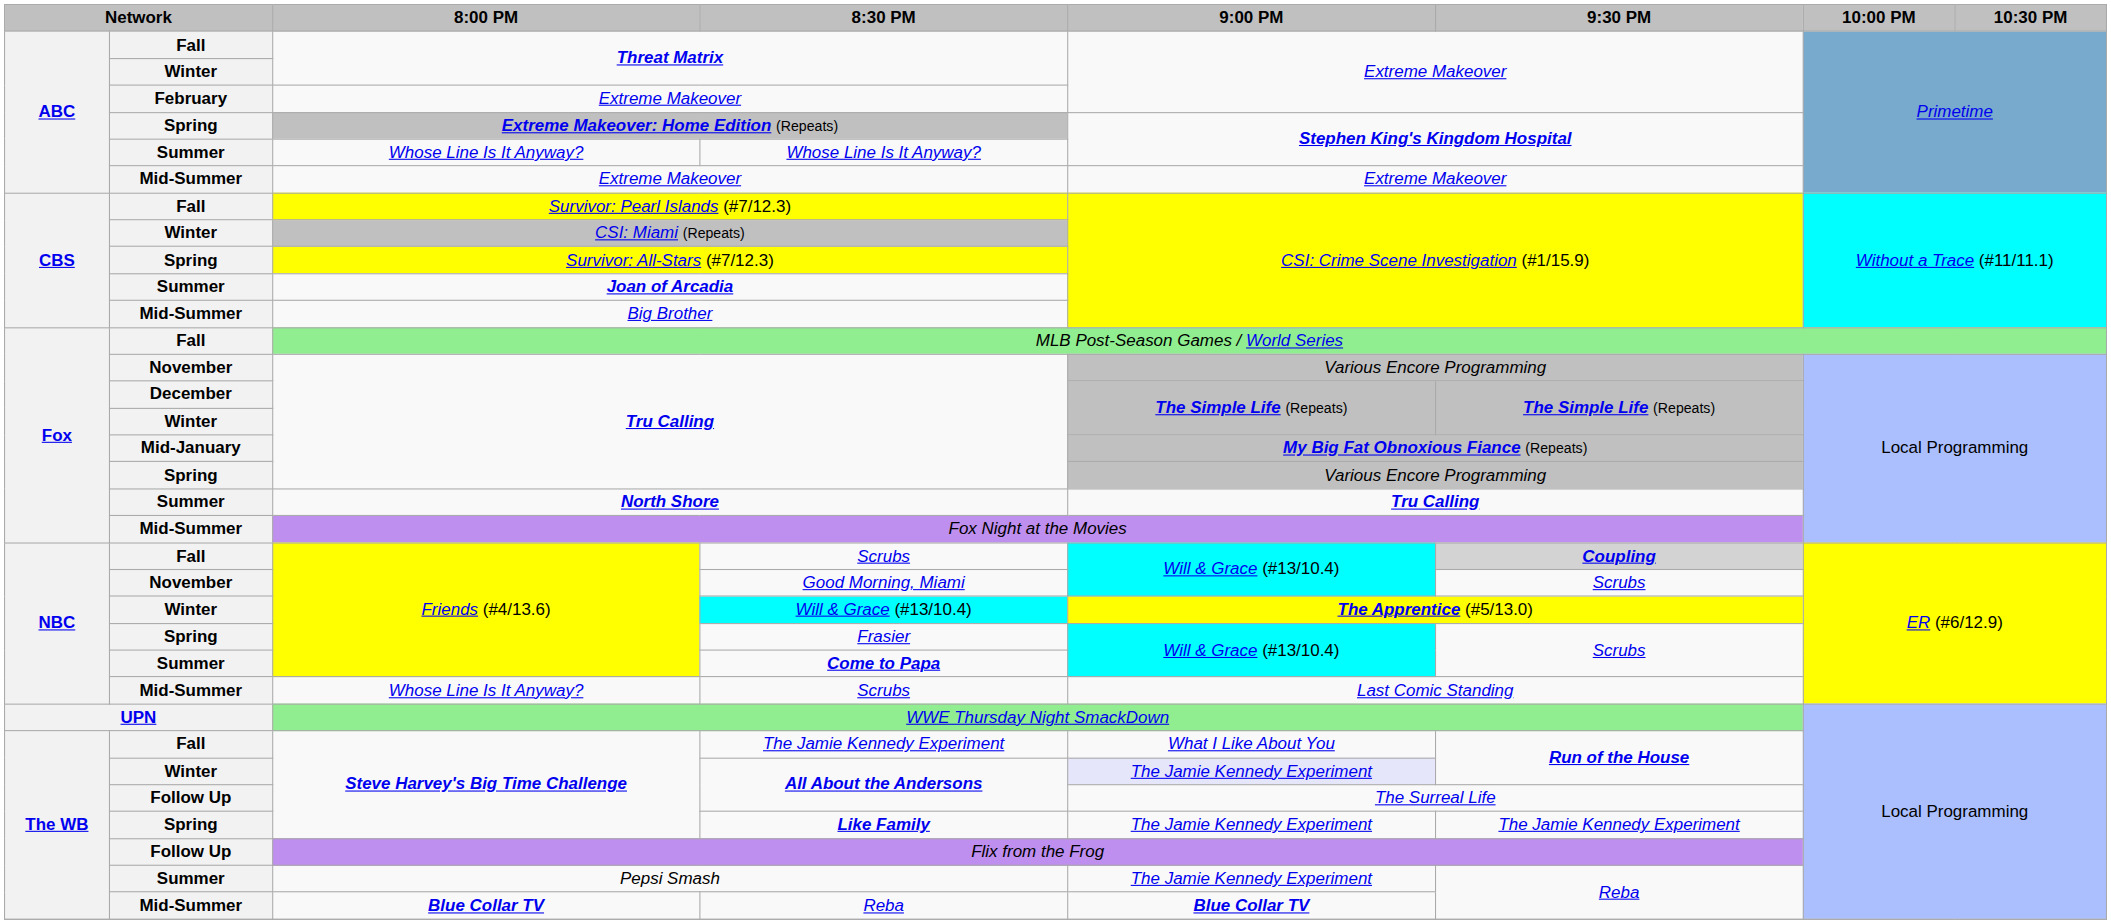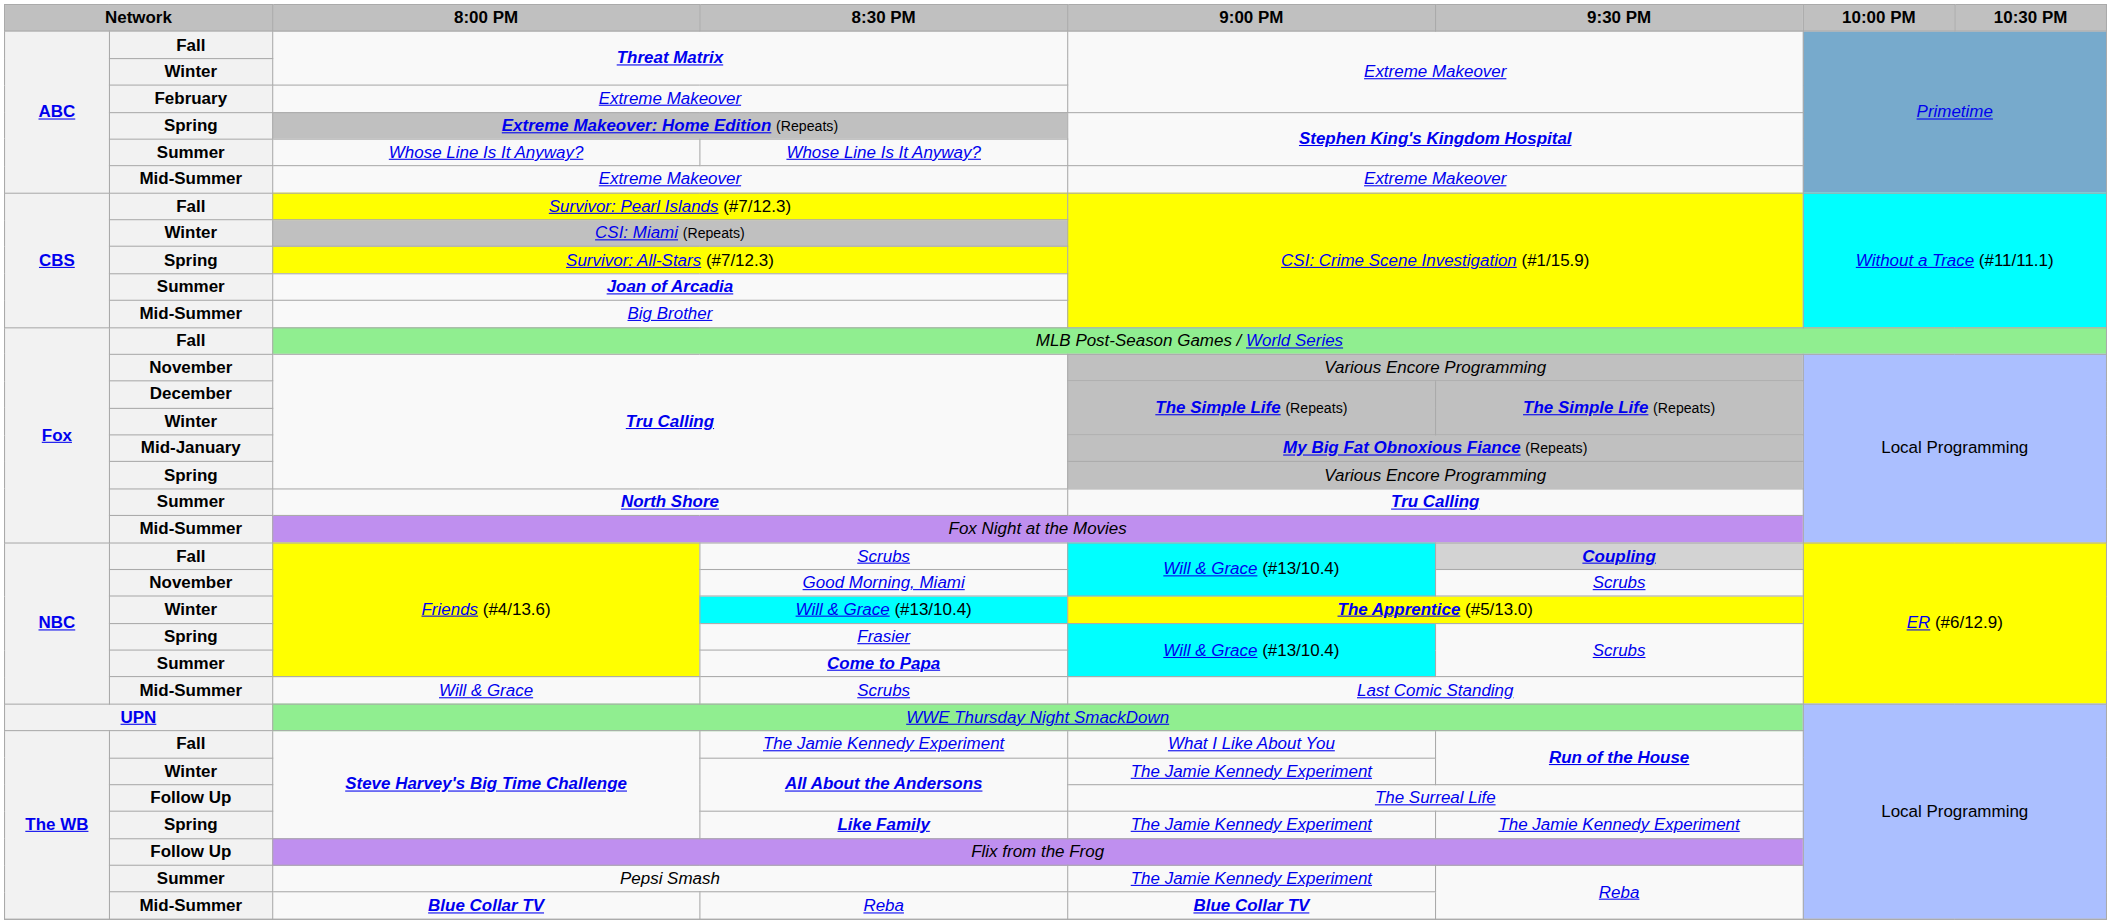 <table class="wikitable" style="width:100%;margin-right:0;text-align:center">
 <tr>
 <th colspan="2" style="background-color:#C0C0C0;text-align:center">Network</th>
 <th style="background-color:#C0C0C0;text-align:center">8:00 PM</th>
 <th style="background-color:#C0C0C0;text-align:center">8:30 PM</th>
 <th style="background-color:#C0C0C0;text-align:center">9:00 PM</th>
 <th style="background-color:#C0C0C0;text-align:center">9:30 PM</th>
 <th style="background-color:#C0C0C0;text-align:center">10:00 PM</th>
 <th style="background-color:#C0C0C0;text-align:center">10:30 PM</th>
 </tr>
 <tr>
 <th rowspan="6"><a href='#'>ABC</a></th>
 <th>Fall</th>
 <td rowspan="2" colspan="2"><strong><em><a href='#'>Threat Matrix</a></em></strong></td>
 <td rowspan="3" colspan="2"><em><a href='#'>Extreme Makeover</a></em></td>
 <td rowspan="6" bgcolor="#77AACC" colspan="2"><em><a href='#'>Primetime</a></em></td>
 </tr>
 <tr>
 <th>Winter</th>
 </tr>
 <tr>
 <th>February</th>
 <td colspan="2"><em><a href='#'>Extreme Makeover</a></em></td>
 </tr>
 <tr>
 <th>Spring</th>
 <td bgcolor="#C0C0C0" colspan="2"><strong><em><a href='#'>Extreme Makeover: Home Edition</a></em></strong> <small>(Repeats)</small></td>
 <td colspan="2" rowspan="2"><strong><em><a href='#'>Stephen King's Kingdom Hospital</a></em></strong></td>
 </tr>
 <tr>
 <th>Summer</th>
 <td><em><a href='#'>Whose Line Is It Anyway?</a></em></td>
 <td><em><a href='#'>Whose Line Is It Anyway?</a></em></td>
 </tr>
 <tr>
 <th>Mid-Summer</th>
 <td colspan="2"><em><a href='#'>Extreme Makeover</a></em></td>
 <td colspan="2"><em><a href='#'>Extreme Makeover</a></em></td>
 </tr>
 <tr>
 <th rowspan="5"><a href='#'>CBS</a></th>
 <th>Fall</th>
 <td bgcolor="#FFFF00" colspan="2"><em><a href='#'>Survivor: Pearl Islands</a></em> (#7/12.3)</td>
 <td bgcolor="#FFFF00" colspan="2" rowspan="5"><em><a href='#'>CSI: Crime Scene Investigation</a></em> (#1/15.9)</td>
 <td bgcolor="#00FFFF" colspan="2" rowspan="5"><em><a href='#'>Without a Trace</a></em> (#11/11.1)</td>
 </tr>
 <tr>
 <th>Winter</th>
 <td bgcolor="#C0C0C0" colspan="2"><em><a href='#'>CSI: Miami</a></em> <small>(Repeats)</small></td>
 </tr>
 <tr>
 <th>Spring</th>
 <td bgcolor="#FFFF00" colspan="2"><em><a href='#'>Survivor: All-Stars</a></em> (#7/12.3)</td>
 </tr>
 <tr>
 <th>Summer</th>
 <td colspan="2"><strong><em><a href='#'>Joan of Arcadia</a></em></strong></td>
 </tr>
 <tr>
 <th>Mid-Summer</th>
 <td colspan="2"><em><a href='#'>Big Brother</a></em></td>
 </tr>
 <tr>
 <th rowspan="8"><a href='#'>Fox</a></th>
 <th>Fall</th>
 <td bgcolor="lightgreen" colspan="6"><em>MLB Post-Season Games / <a href='#'>World Series</a></em></td>
 </tr>
 <tr>
 <th>November</th>
 <td colspan="2" rowspan="5"><strong><em><a href='#'>Tru Calling</a></em></strong></td>
 <td colspan="2" bgcolor="#C0C0C0"><em>Various Encore Programming</em></td>
 <td bgcolor="#abbfff" colspan="2" rowspan="7">Local Programming</td>
 </tr>
 <tr>
 <th>December</th>
 <td bgcolor="#C0C0C0" rowspan="2"><strong><em><a href='#'>The Simple Life</a></em></strong> <small>(Repeats)</small></td>
 <td bgcolor="#C0C0C0" rowspan="2"><strong><em><a href='#'>The Simple Life</a></em></strong> <small>(Repeats)</small></td>
 </tr>
 <tr>
 <th>Winter</th>
 </tr>
 <tr>
 <th>Mid-January</th>
 <td bgcolor="#C0C0C0" colspan="2"><strong><em><a href='#'>My Big Fat Obnoxious Fiance</a></em></strong> <small>(Repeats)</small></td>
 </tr>
 <tr>
 <th>Spring</th>
 <td bgcolor="#C0C0C0" colspan="2"><em>Various Encore Programming</em></td>
 </tr>
 <tr>
 <th>Summer</th>
 <td colspan="2"><strong><em><a href='#'>North Shore</a></em></strong></td>
 <td colspan="2"><strong><em><a href='#'>Tru Calling</a></em></strong></td>
 </tr>
 <tr>
 <th>Mid-Summer</th>
 <td bgcolor="#bf8fef" colspan="4"><em>Fox Night at the Movies</em></td>
 </tr>
 <tr>
 <th rowspan="6"><a href='#'>NBC</a></th>
 <th>Fall</th>
 <td bgcolor="#FFFF00" rowspan="5"><em><a href='#'>Friends</a></em> (#4/13.6)</td>
 <td><em><a href='#'>Scrubs</a></em></td>
 <td bgcolor="#00FFFF" rowspan="2"><em><a href='#'>Will & Grace</a></em> (#13/10.4)</td>
 <td style="background: lightgrey;"><strong><em><a href='#'>Coupling</a></em></strong></td>
 <td bgcolor="#FFFF00" rowspan="6" colspan="2"><em><a href='#'>ER</a></em> (#6/12.9)</td>
 </tr>
 <tr>
 <th>November</th>
 <td><em><a href='#'>Good Morning, Miami</a></em></td>
 <td><em><a href='#'>Scrubs</a></em></td>
 </tr>
 <tr>
 <th>Winter</th>
 <td bgcolor="#00FFFF"><em><a href='#'>Will & Grace</a></em> (#13/10.4)</td>
 <td bgcolor="#FFFF00" colspan="2"><strong><em><a href='#'>The Apprentice</a></em></strong> (#5/13.0)</td>
 </tr>
 <tr>
 <th>Spring</th>
 <td><em><a href='#'>Frasier</a></em></td>
 <td bgcolor="#00FFFF" rowspan="2"><em><a href='#'>Will & Grace</a></em> (#13/10.4)</td>
 <td rowspan="2"><em><a href='#'>Scrubs</a></em></td>
 </tr>
 <tr>
 <th>Summer</th>
 <td><strong><em><a href='#'>Come to Papa</a></em></strong></td>
 </tr>
 <tr>
 <th>Mid-Summer</th>
-<td><em><a href='#'>Whose Line Is It Anyway?</a></em></td>
+<td><em><a href='#'>Will & Grace</a></em></td>
 <td><em><a href='#'>Scrubs</a></em></td>
 <td colspan="2"><em><a href='#'>Last Comic Standing</a></em></td>
 </tr>
 <tr>
 <th colspan="2"><a href='#'>UPN</a></th>
 <td bgcolor="lightgreen" colspan="4"><em><a href='#'>WWE Thursday Night SmackDown</a></em></td>
 <td bgcolor="#abbfff" rowspan="8" colspan="2">Local Programming</td>
 </tr>
 <tr>
 <th rowspan="7"><a href='#'>The WB</a></th>
 <th>Fall</th>
 <td rowspan="4"><strong><em><a href='#'>Steve Harvey's Big Time Challenge</a></em></strong></td>
 <td><em><a href='#'>The Jamie Kennedy Experiment</a></em></td>
 <td><em><a href='#'>What I Like About You</a></em></td>
 <td rowspan="2"><strong><em><a href='#'>Run of the House</a></em></strong></td>
 </tr>
 <tr>
 <th>Winter</th>
 <td rowspan="2"><strong><em><a href='#'>All About the Andersons</a></em></strong></td>
-<td style="background: lavender;"><em><a href='#'>The Jamie Kennedy Experiment</a></em></td>
+<td><em><a href='#'>The Jamie Kennedy Experiment</a></em></td>
 </tr>
 <tr>
 <th>Follow Up</th>
 <td colspan="2"><em><a href='#'>The Surreal Life</a></em></td>
 </tr>
 <tr>
 <th>Spring</th>
 <td><strong><em><a href='#'>Like Family</a></em></strong></td>
 <td><em><a href='#'>The Jamie Kennedy Experiment</a></em></td>
 <td><em><a href='#'>The Jamie Kennedy Experiment</a></em></td>
 </tr>
 <tr>
 <th>Follow Up</th>
 <td bgcolor="#bf8fef" colspan="4"><em>Flix from the Frog</em></td>
 </tr>
 <tr>
 <th>Summer</th>
 <td colspan="2"><em>Pepsi Smash</em></td>
 <td><em><a href='#'>The Jamie Kennedy Experiment</a></em></td>
 <td rowspan="2"><em><a href='#'>Reba</a></em></td>
 </tr>
 <tr>
 <th>Mid-Summer</th>
 <td><strong><em><a href='#'>Blue Collar TV</a></em></strong></td>
 <td><em><a href='#'>Reba</a></em></td>
 <td><strong><em><a href='#'>Blue Collar TV</a></em></strong></td>
 </tr>
 <tr>
 </tr>
 </table>
